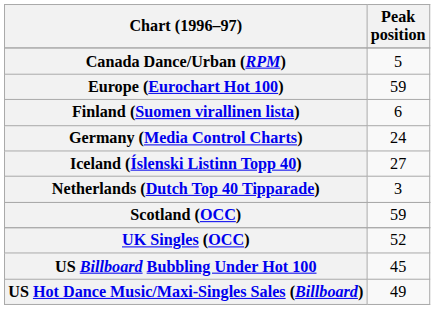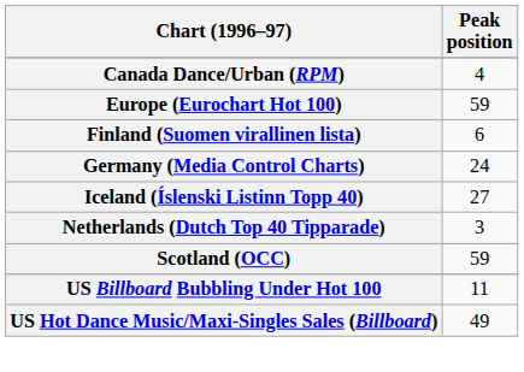 <table class="wikitable sortable plainrowheaders" style="text-align:center">
 <tr>
 <th align="left">Chart (1996–97)</th>
 <th align="center">Peak<br>position</th>
 </tr>
 <tr>
 </tr>
 <tr>
 </tr>
 <tr>
 </tr>
 <tr>
 <th scope="row">Canada Dance/Urban (<a href='#'><em>RPM</em></a>)</th>
-<td>5</td>
+<td>4</td>
 </tr>
 <tr>
 <th scope="row">Europe (<a href='#'>Eurochart Hot 100</a>)</th>
 <td>59</td>
 </tr>
 <tr>
 <th scope="row">Finland (<a href='#'>Suomen virallinen lista</a>)</th>
 <td>6</td>
 </tr>
 <tr>
 <th scope="row">Germany (<a href='#'>Media Control Charts</a>)</th>
 <td>24</td>
 </tr>
 <tr>
 <th scope="row">Iceland (<a href='#'>Íslenski Listinn Topp 40</a>)</th>
 <td>27</td>
 </tr>
 <tr>
 <th scope="row">Netherlands (<a href='#'>Dutch Top 40 Tipparade</a>)</th>
 <td>3</td>
 </tr>
 <tr>
 </tr>
 <tr>
 <th scope="row">Scotland (<a href='#'>OCC</a>)</th>
 <td>59</td>
 </tr>
 <tr>
 </tr>
 <tr>
 </tr>
 <tr>
-<th scope="row"><a href='#'>UK Singles</a> (<a href='#'>OCC</a>)</th>
-<td>52</td>
-</tr>
-<tr>
 <th scope="row">US <em><a href='#'>Billboard</a></em> <a href='#'>Bubbling Under Hot 100</a></th>
-<td>45</td>
+<td>11</td>
 </tr>
 <tr>
 <th scope="row">US <a href='#'>Hot Dance Music/Maxi-Singles Sales</a> (<em><a href='#'>Billboard</a></em>)</th>
 <td>49</td>
 </tr>
 </table>
